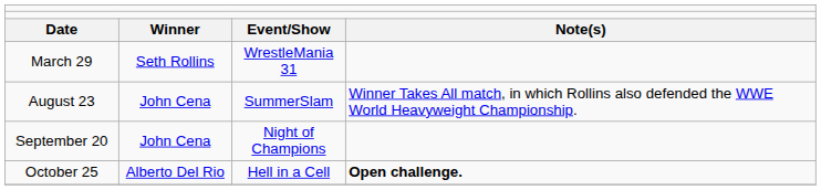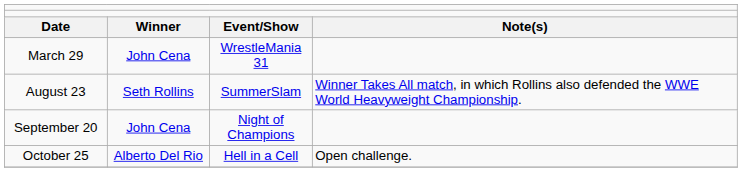 <table class="wikitable" style="text-align:center; width:100%;">
 <tr>
 <td colspan="5"></td>
 </tr>
 <tr>
 <td colspan="5"><strong></strong></td>
 </tr>
 <tr>
 <th width=14%>Date</th>
 <th width=14%>Winner</th>
 <th width=14%>Event/Show</th>
 <th width=58%>Note(s)</th>
 </tr>
 <tr>
 <td>March 29</td>
-<td><a href='#'>Seth Rollins</a></td>
+<td><a href='#'>John Cena</a></td>
 <td><a href='#'>WrestleMania 31</a></td>
 <td></td>
 </tr>
 <tr>
 <td>August 23</td>
-<td><a href='#'>John Cena</a></td>
+<td><a href='#'>Seth Rollins</a></td>
 <td><a href='#'>SummerSlam</a></td>
 <td align=left><a href='#'>Winner Takes All match</a>, in which Rollins also defended the <a href='#'>WWE World Heavyweight Championship</a>.</td>
 </tr>
 <tr>
 <td>September 20</td>
 <td><a href='#'>John Cena</a></td>
 <td><a href='#'>Night of Champions</a></td>
 <td></td>
 </tr>
 <tr>
 <td>October 25</td>
 <td><a href='#'>Alberto Del Rio</a></td>
 <td><a href='#'>Hell in a Cell</a></td>
-<td align=left><strong>Open challenge.</strong></td>
+<td align=left>Open challenge.</td>
 </tr>
 <tr>
 </tr>
 </table>
